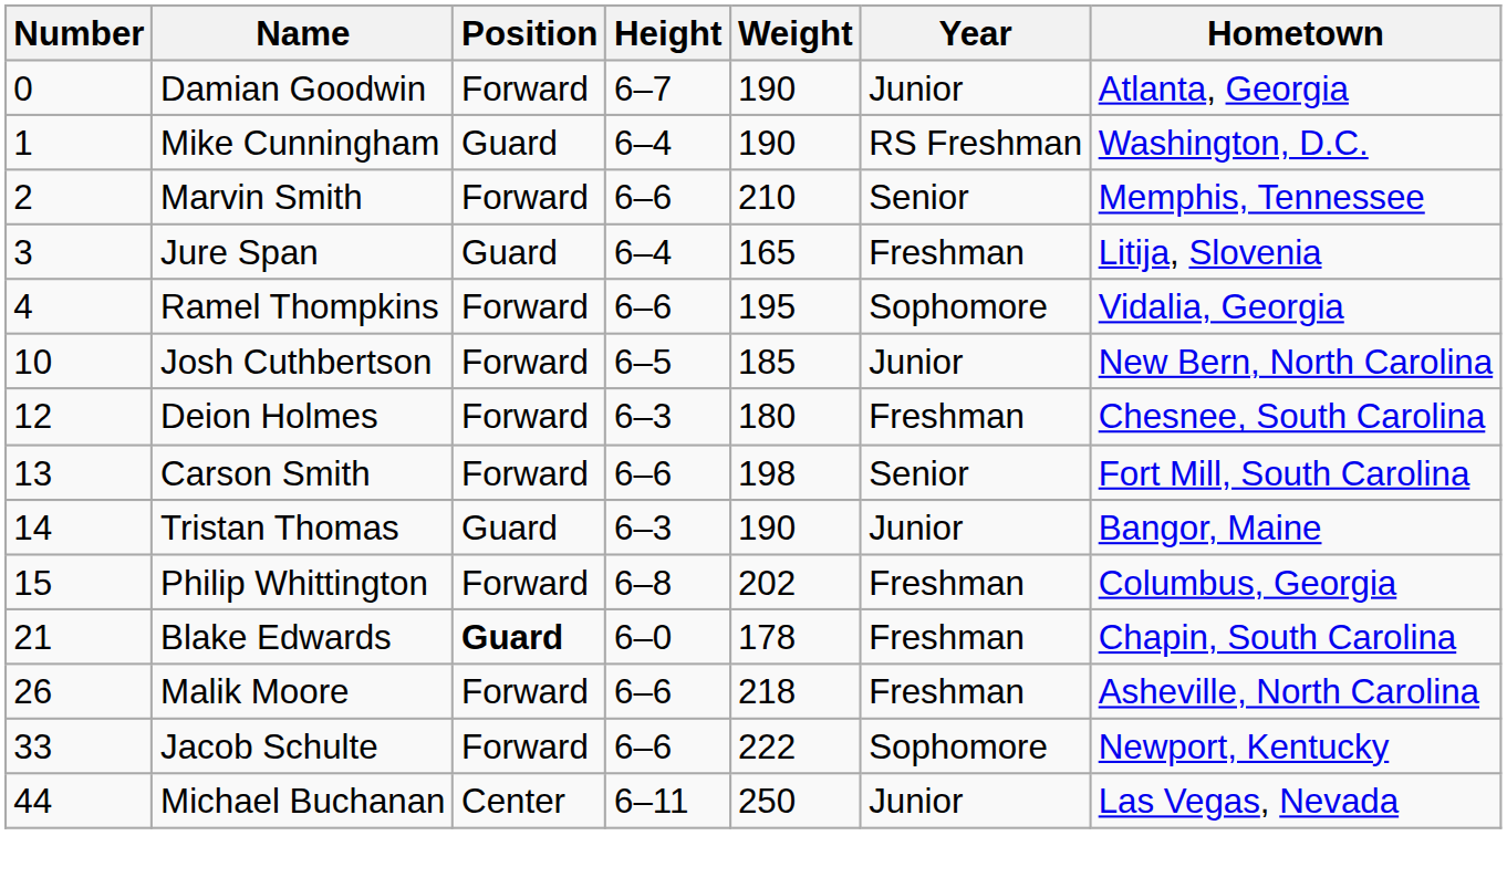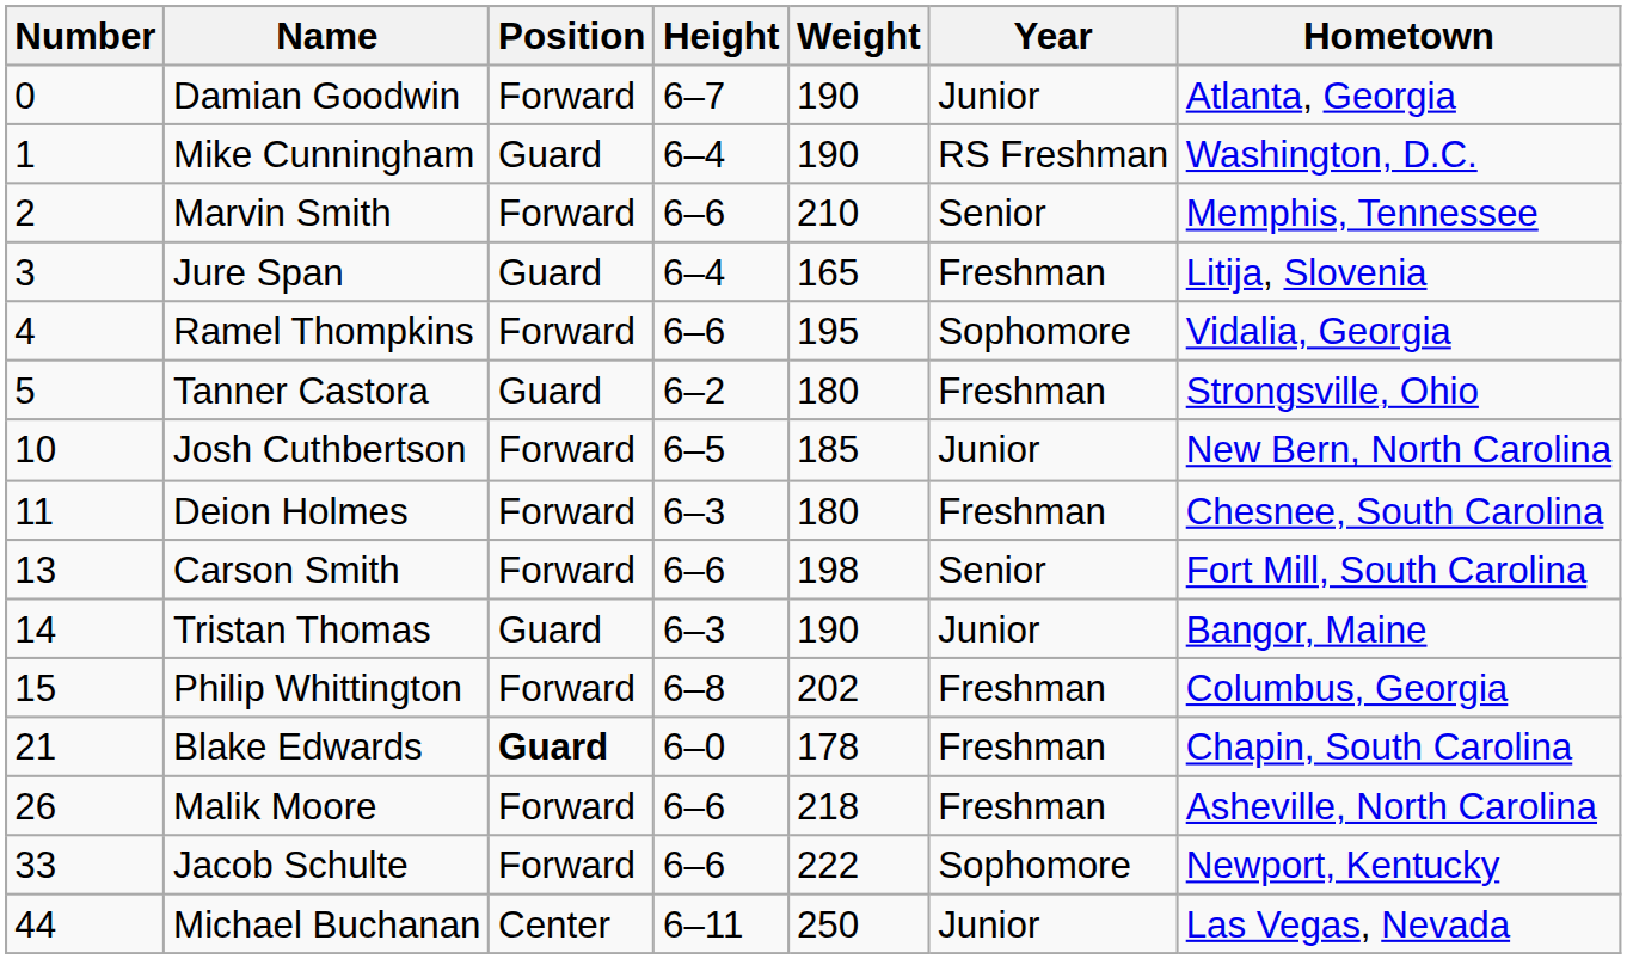 <table class="wikitable sortable" style="font-size: 95%;">
 <tr>
 <th>Number</th>
 <th>Name</th>
 <th>Position</th>
 <th>Height</th>
 <th>Weight</th>
 <th>Year</th>
 <th>Hometown</th>
 </tr>
 <tr>
 <td>0</td>
 <td>Damian Goodwin</td>
 <td>Forward</td>
 <td>6–7</td>
 <td>190</td>
 <td>Junior</td>
 <td><a href='#'>Atlanta</a>, <a href='#'>Georgia</a></td>
 </tr>
 <tr>
 <td>1</td>
 <td>Mike Cunningham</td>
 <td>Guard</td>
 <td>6–4</td>
 <td>190</td>
 <td>RS Freshman</td>
 <td><a href='#'>Washington, D.C.</a></td>
 </tr>
 <tr>
 <td>2</td>
 <td>Marvin Smith</td>
 <td>Forward</td>
 <td>6–6</td>
 <td>210</td>
 <td>Senior</td>
 <td><a href='#'>Memphis, Tennessee</a></td>
 </tr>
 <tr>
 <td>3</td>
 <td>Jure Span</td>
 <td>Guard</td>
 <td>6–4</td>
 <td>165</td>
 <td>Freshman</td>
 <td><a href='#'>Litija</a>, <a href='#'>Slovenia</a></td>
 </tr>
 <tr>
 <td>4</td>
 <td>Ramel Thompkins</td>
 <td>Forward</td>
 <td>6–6</td>
 <td>195</td>
 <td>Sophomore</td>
 <td><a href='#'>Vidalia, Georgia</a></td>
 </tr>
 <tr>
+<td>5</td>
+<td>Tanner Castora</td>
+<td>Guard</td>
+<td>6–2</td>
+<td>180</td>
+<td>Freshman</td>
+<td><a href='#'>Strongsville, Ohio</a></td>
+</tr>
+<tr>
 <td>10</td>
 <td>Josh Cuthbertson</td>
 <td>Forward</td>
 <td>6–5</td>
 <td>185</td>
 <td>Junior</td>
 <td><a href='#'>New Bern, North Carolina</a></td>
 </tr>
 <tr>
-<td>12</td>
+<td>11</td>
 <td>Deion Holmes</td>
 <td>Forward</td>
 <td>6–3</td>
 <td>180</td>
 <td>Freshman</td>
 <td><a href='#'>Chesnee, South Carolina</a></td>
 </tr>
 <tr>
 <td>13</td>
 <td>Carson Smith</td>
 <td>Forward</td>
 <td>6–6</td>
 <td>198</td>
 <td>Senior</td>
 <td><a href='#'>Fort Mill, South Carolina</a></td>
 </tr>
 <tr>
 <td>14</td>
 <td>Tristan Thomas</td>
 <td>Guard</td>
 <td>6–3</td>
 <td>190</td>
 <td>Junior</td>
 <td><a href='#'>Bangor, Maine</a></td>
 </tr>
 <tr>
 <td>15</td>
 <td>Philip Whittington</td>
 <td>Forward</td>
 <td>6–8</td>
 <td>202</td>
 <td>Freshman</td>
 <td><a href='#'>Columbus, Georgia</a></td>
 </tr>
 <tr>
 <td>21</td>
 <td>Blake Edwards</td>
 <td><strong>Guard</strong></td>
 <td>6–0</td>
 <td>178</td>
 <td>Freshman</td>
 <td><a href='#'>Chapin, South Carolina</a></td>
 </tr>
 <tr>
 <td>26</td>
 <td>Malik Moore</td>
 <td>Forward</td>
 <td>6–6</td>
 <td>218</td>
 <td>Freshman</td>
 <td><a href='#'>Asheville, North Carolina</a></td>
 </tr>
 <tr>
 <td>33</td>
 <td>Jacob Schulte</td>
 <td>Forward</td>
 <td>6–6</td>
 <td>222</td>
 <td>Sophomore</td>
 <td><a href='#'>Newport, Kentucky</a></td>
 </tr>
 <tr>
 <td>44</td>
 <td>Michael Buchanan</td>
 <td>Center</td>
 <td>6–11</td>
 <td>250</td>
 <td>Junior</td>
 <td><a href='#'>Las Vegas</a>, <a href='#'>Nevada</a></td>
 </tr>
 </table>
